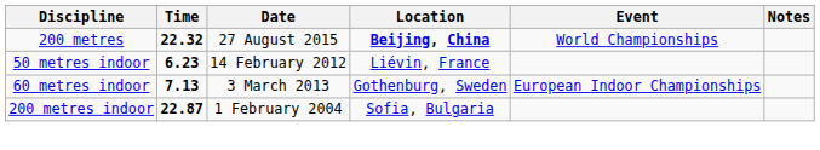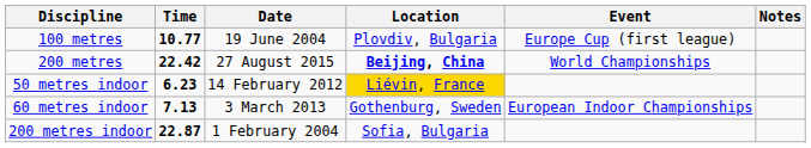 <table class="wikitable" style="text-align: center">
 <tr>
 <th>Discipline</th>
 <th>Time</th>
 <th>Date</th>
 <th>Location</th>
 <th>Event</th>
 <th>Notes</th>
 </tr>
 <tr>
+<td><a href='#'>100 metres</a></td>
+<td><strong>10.77</strong></td>
+<td>19 June 2004</td>
+<td><a href='#'>Plovdiv</a>,  <a href='#'>Bulgaria</a></td>
+<td><a href='#'>Europe Cup</a> (first league)</td>
+<td></td>
+</tr>
+<tr>
 <td><a href='#'>200 metres</a></td>
-<td><strong>22.32</strong></td>
+<td><strong>22.42</strong></td>
 <td>27 August 2015</td>
 <td><strong><a href='#'>Beijing</a>,  <a href='#'>China</a></strong></td>
 <td><a href='#'>World Championships</a></td>
 <td></td>
 </tr>
 <tr>
 <td><a href='#'>50 metres indoor</a></td>
 <td><strong>6.23</strong></td>
 <td>14 February 2012</td>
-<td><a href='#'>Liévin</a>,  <a href='#'>France</a></td>
+<td style="background: gold;"><a href='#'>Liévin</a>,  <a href='#'>France</a></td>
 <td></td>
 <td></td>
 </tr>
 <tr>
 <td><a href='#'>60 metres indoor</a></td>
 <td><strong>7.13</strong></td>
 <td>3 March 2013</td>
 <td><a href='#'>Gothenburg</a>,  <a href='#'>Sweden</a></td>
 <td><a href='#'>European Indoor Championships</a></td>
 <td></td>
 </tr>
 <tr>
 <td><a href='#'>200 metres indoor</a></td>
 <td><strong>22.87</strong></td>
 <td>1 February 2004</td>
 <td><a href='#'>Sofia</a>,  <a href='#'>Bulgaria</a></td>
 <td></td>
 <td></td>
 </tr>
 </table>
